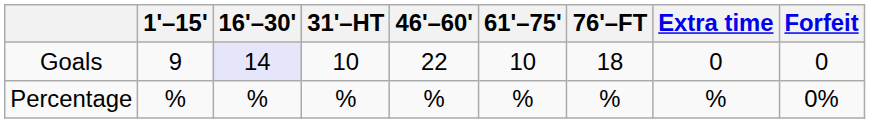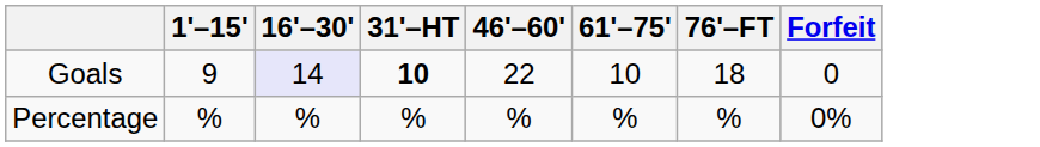 <table class="wikitable" style="text-align:center">
 <tr>
 <th></th>
 <th>1'–15'</th>
 <th>16'–30'</th>
 <th>31'–HT</th>
 <th>46'–60'</th>
 <th>61'–75'</th>
 <th>76'–FT</th>
-<th><a href='#'>Extra time</a></th>
 <th><a href='#'>Forfeit</a></th>
 </tr>
 <tr>
 <td>Goals</td>
 <td>9</td>
 <td style="background: lavender;">14</td>
-<td>10</td>
+<td><strong>10</strong></td>
 <td>22</td>
 <td>10</td>
 <td>18</td>
-<td>0</td>
 <td>0</td>
 </tr>
 <tr>
 <td>Percentage</td>
 <td>%</td>
 <td>%</td>
 <td>%</td>
 <td>%</td>
 <td>%</td>
 <td>%</td>
-<td>%</td>
 <td>0%</td>
 </tr>
 </table>
